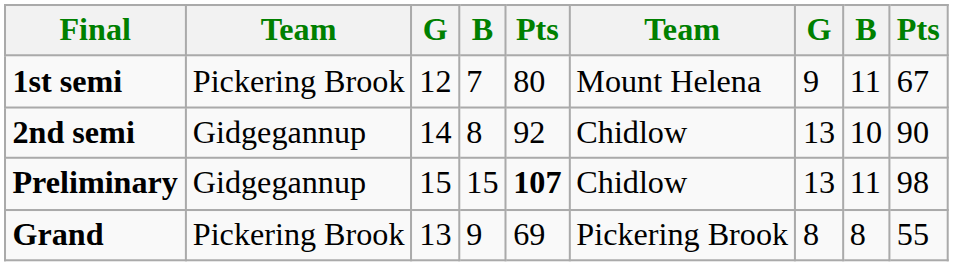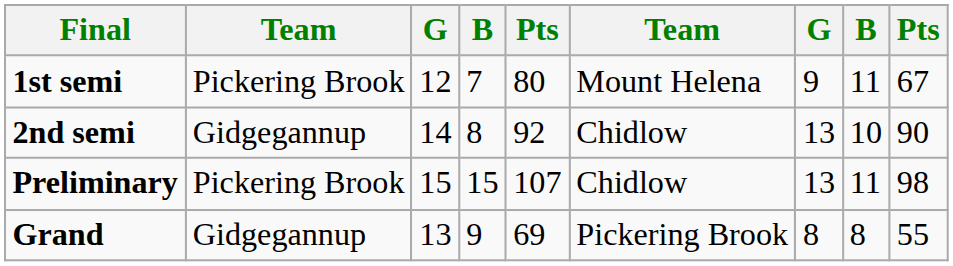 <table class="wikitable">
 <tr>
 <th style="color:green">Final</th>
 <th style="color:green">Team</th>
 <th style="color:green">G</th>
 <th style="color:green">B</th>
 <th style="color:green">Pts</th>
 <th style="color:green">Team</th>
 <th style="color:green">G</th>
 <th style="color:green">B</th>
 <th style="color:green">Pts</th>
 </tr>
 <tr>
 <td><strong>1st semi</strong></td>
 <td>Pickering Brook</td>
 <td>12</td>
 <td>7</td>
 <td>80</td>
 <td>Mount Helena</td>
 <td>9</td>
 <td>11</td>
 <td>67</td>
 </tr>
 <tr>
 <td><strong>2nd semi</strong></td>
 <td>Gidgegannup</td>
 <td>14</td>
 <td>8</td>
 <td>92</td>
 <td>Chidlow</td>
 <td>13</td>
 <td>10</td>
 <td>90</td>
 </tr>
 <tr>
 <td><strong>Preliminary</strong></td>
-<td>Gidgegannup</td>
+<td>Pickering Brook</td>
 <td>15</td>
 <td>15</td>
-<td><strong>107</strong></td>
+<td>107</td>
 <td>Chidlow</td>
 <td>13</td>
 <td>11</td>
 <td>98</td>
 </tr>
 <tr>
 <td><strong>Grand</strong></td>
-<td>Pickering Brook</td>
+<td>Gidgegannup</td>
 <td>13</td>
 <td>9</td>
 <td>69</td>
 <td>Pickering Brook</td>
 <td>8</td>
 <td>8</td>
 <td>55</td>
 </tr>
 </table>
